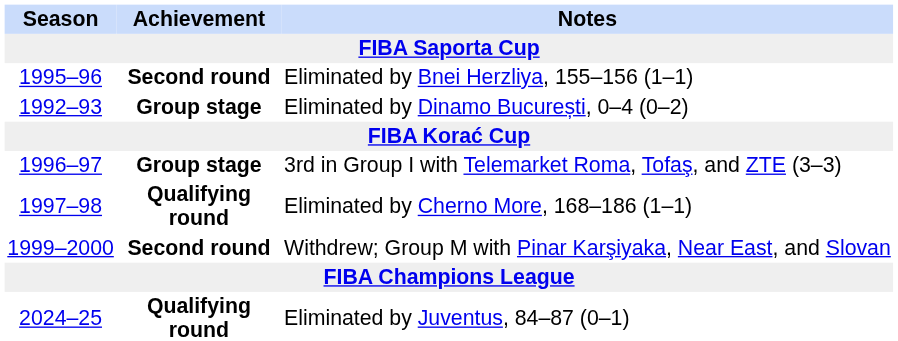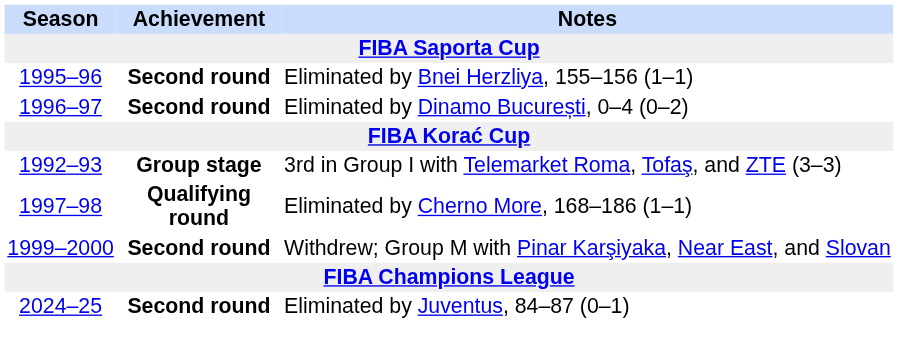 <table class="toccolours" border="0" cellpadding="2" cellspacing="0" align="left" style="margin:0.5em;">
 <tr bgcolor=#CADCFB>
 <th>Season</th>
 <th style="width:120px;">Achievement</th>
 <th>Notes</th>
 </tr>
 <tr>
 <th colspan="4" bgcolor=#EFEFEF><a href='#'>FIBA Saporta Cup</a></th>
 </tr>
 <tr>
 <td align="center"><a href='#'>1995–96</a></td>
 <td align="center"><strong>Second round</strong></td>
 <td align="left">Eliminated by <a href='#'>Bnei Herzliya</a>, 155–156 (1–1)</td>
 </tr>
 <tr>
-<td align="center"><a href='#'>1992–93</a></td>
-<td align="center"><strong>Group stage</strong></td>
+<td align="center"><a href='#'>1996–97</a></td>
+<td align="center"><strong>Second round</strong></td>
 <td align="left">Eliminated by <a href='#'>Dinamo București</a>, 0–4 (0–2)</td>
 </tr>
 <tr>
 <th colspan="4" bgcolor=#EFEFEF><a href='#'>FIBA Korać Cup</a></th>
 </tr>
 <tr>
-<td align="center"><a href='#'>1996–97</a></td>
+<td align="center"><a href='#'>1992–93</a></td>
 <td align="center"><strong>Group stage</strong></td>
 <td align="left">3rd in Group I with <a href='#'>Telemarket Roma</a>, <a href='#'>Tofaş</a>, and <a href='#'>ZTE</a> (3–3)</td>
 </tr>
 <tr>
 <td align="center"><a href='#'>1997–98</a></td>
 <td align="center"><strong>Qualifying round</strong></td>
 <td align="left">Eliminated by <a href='#'>Cherno More</a>, 168–186 (1–1)</td>
 </tr>
 <tr>
 <td align="center"><a href='#'>1999–2000</a></td>
 <td align="center"><strong>Second round</strong></td>
 <td align="left">Withdrew; Group M with <a href='#'>Pinar Karşiyaka</a>, <a href='#'>Near East</a>, and <a href='#'>Slovan</a></td>
 </tr>
 <tr>
 <th colspan="4" bgcolor=#EFEFEF><a href='#'>FIBA Champions League</a></th>
 </tr>
 <tr>
 <td align="center"><a href='#'>2024–25</a></td>
-<td align="center"><strong>Qualifying round</strong></td>
+<td align="center"><strong>Second round</strong></td>
 <td align="left">Eliminated by <a href='#'>Juventus</a>, 84–87 (0–1)</td>
 </tr>
 </table>
